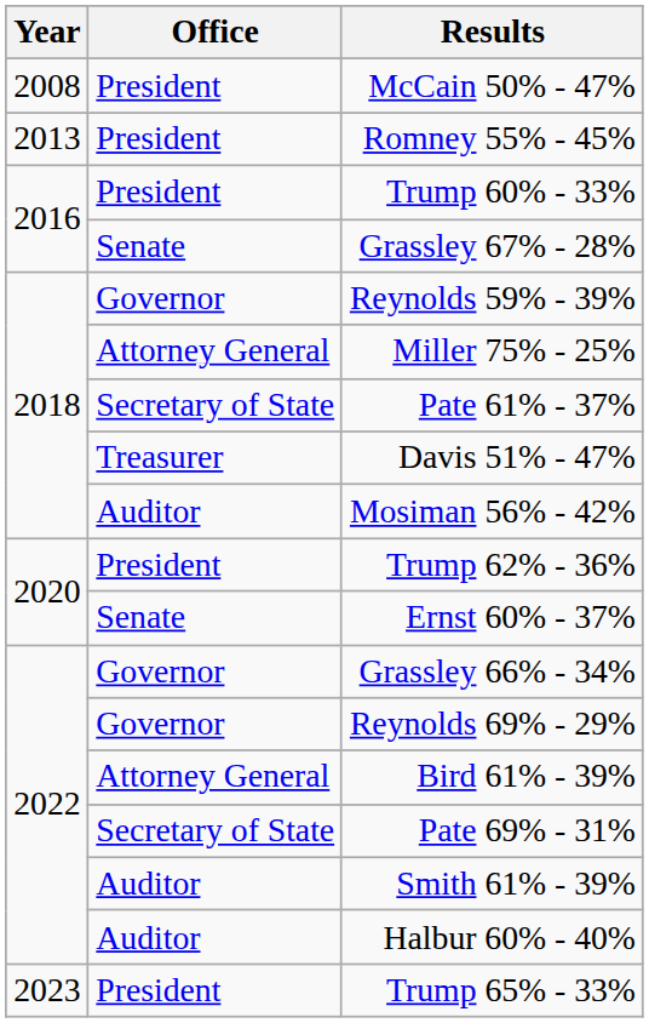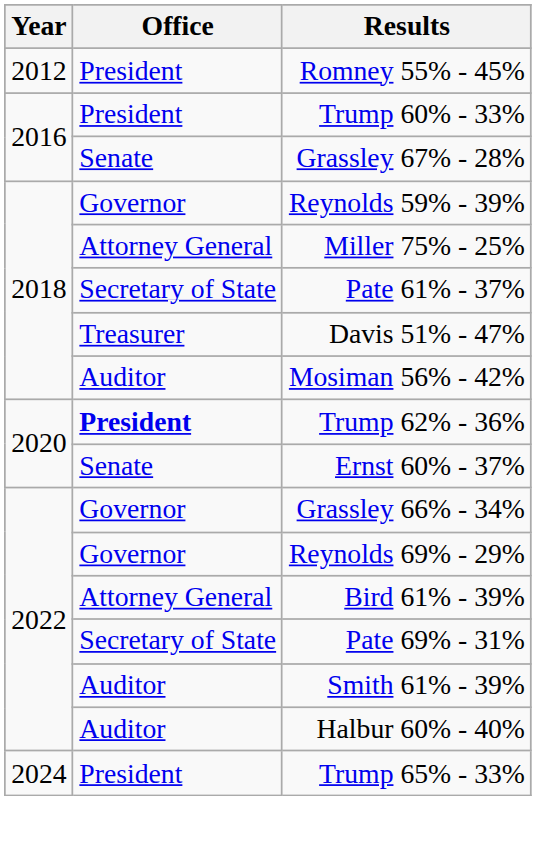 <table class=wikitable>
 <tr>
 <th>Year</th>
 <th>Office</th>
 <th>Results</th>
 </tr>
 <tr>
-<td>2008</td>
-<td><a href='#'>President</a></td>
-<td align="right" ><a href='#'>McCain</a> 50% - 47%</td>
-</tr>
-<tr>
-<td>2013</td>
+<td>2012</td>
 <td><a href='#'>President</a></td>
 <td align="right" ><a href='#'>Romney</a> 55% - 45%</td>
 </tr>
 <tr>
 <td rowspan=2>2016</td>
 <td><a href='#'>President</a></td>
 <td align="right" ><a href='#'>Trump</a> 60% - 33%</td>
 </tr>
 <tr>
 <td><a href='#'>Senate</a></td>
 <td align="right" ><a href='#'>Grassley</a> 67% - 28%</td>
 </tr>
 <tr>
 <td rowspan=5>2018</td>
 <td><a href='#'>Governor</a></td>
 <td align="right" ><a href='#'>Reynolds</a> 59% - 39%</td>
 </tr>
 <tr>
 <td><a href='#'>Attorney General</a></td>
 <td align="right" ><a href='#'>Miller</a> 75% - 25%</td>
 </tr>
 <tr>
 <td><a href='#'>Secretary of State</a></td>
 <td align="right" ><a href='#'>Pate</a> 61% - 37%</td>
 </tr>
 <tr>
 <td><a href='#'>Treasurer</a></td>
 <td align="right" >Davis 51% - 47%</td>
 </tr>
 <tr>
 <td><a href='#'>Auditor</a></td>
 <td align="right" ><a href='#'>Mosiman</a> 56% - 42%</td>
 </tr>
 <tr>
 <td rowspan=2>2020</td>
-<td><a href='#'>President</a></td>
+<td><strong><a href='#'>President</a></strong></td>
 <td align="right" ><a href='#'>Trump</a> 62% - 36%</td>
 </tr>
 <tr>
 <td><a href='#'>Senate</a></td>
 <td align="right" ><a href='#'>Ernst</a> 60% - 37%</td>
 </tr>
 <tr>
 <td rowspan=6>2022</td>
 <td><a href='#'>Governor</a></td>
 <td align="right" ><a href='#'>Grassley</a> 66% - 34%</td>
 </tr>
 <tr>
 <td><a href='#'>Governor</a></td>
 <td align="right" ><a href='#'>Reynolds</a> 69% - 29%</td>
 </tr>
 <tr>
 <td><a href='#'>Attorney General</a></td>
 <td align="right" ><a href='#'>Bird</a> 61% - 39%</td>
 </tr>
 <tr>
 <td><a href='#'>Secretary of State</a></td>
 <td align="right" ><a href='#'>Pate</a> 69% - 31%</td>
 </tr>
 <tr>
 <td><a href='#'>Auditor</a></td>
 <td align="right" ><a href='#'>Smith</a> 61% - 39%</td>
 </tr>
 <tr>
 <td><a href='#'>Auditor</a></td>
 <td align="right" >Halbur 60% - 40%</td>
 </tr>
 <tr>
-<td>2023</td>
+<td>2024</td>
 <td><a href='#'>President</a></td>
 <td align="right" ><a href='#'>Trump</a> 65% - 33%</td>
 </tr>
 </table>
